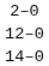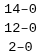 <table cellspacing=1 width=70%>
 <tr>
 <th width=25%></th>
 <th width=30%></th>
 <th width=15%></th>
 <th width=30%></th>
 </tr>
 <tr>
 <td></td>
 <td align=right></td>
-<td align=center>2–0</td>
+<td align=center>14–0</td>
 <td></td>
 </tr>
 <tr>
 <td></td>
 <td align=right></td>
 <td align=center>12–0</td>
 <td></td>
 </tr>
 <tr>
 <td></td>
 <td align=right></td>
-<td align=center>14–0</td>
+<td align=center>2–0</td>
 <td></td>
 </tr>
 </table>
